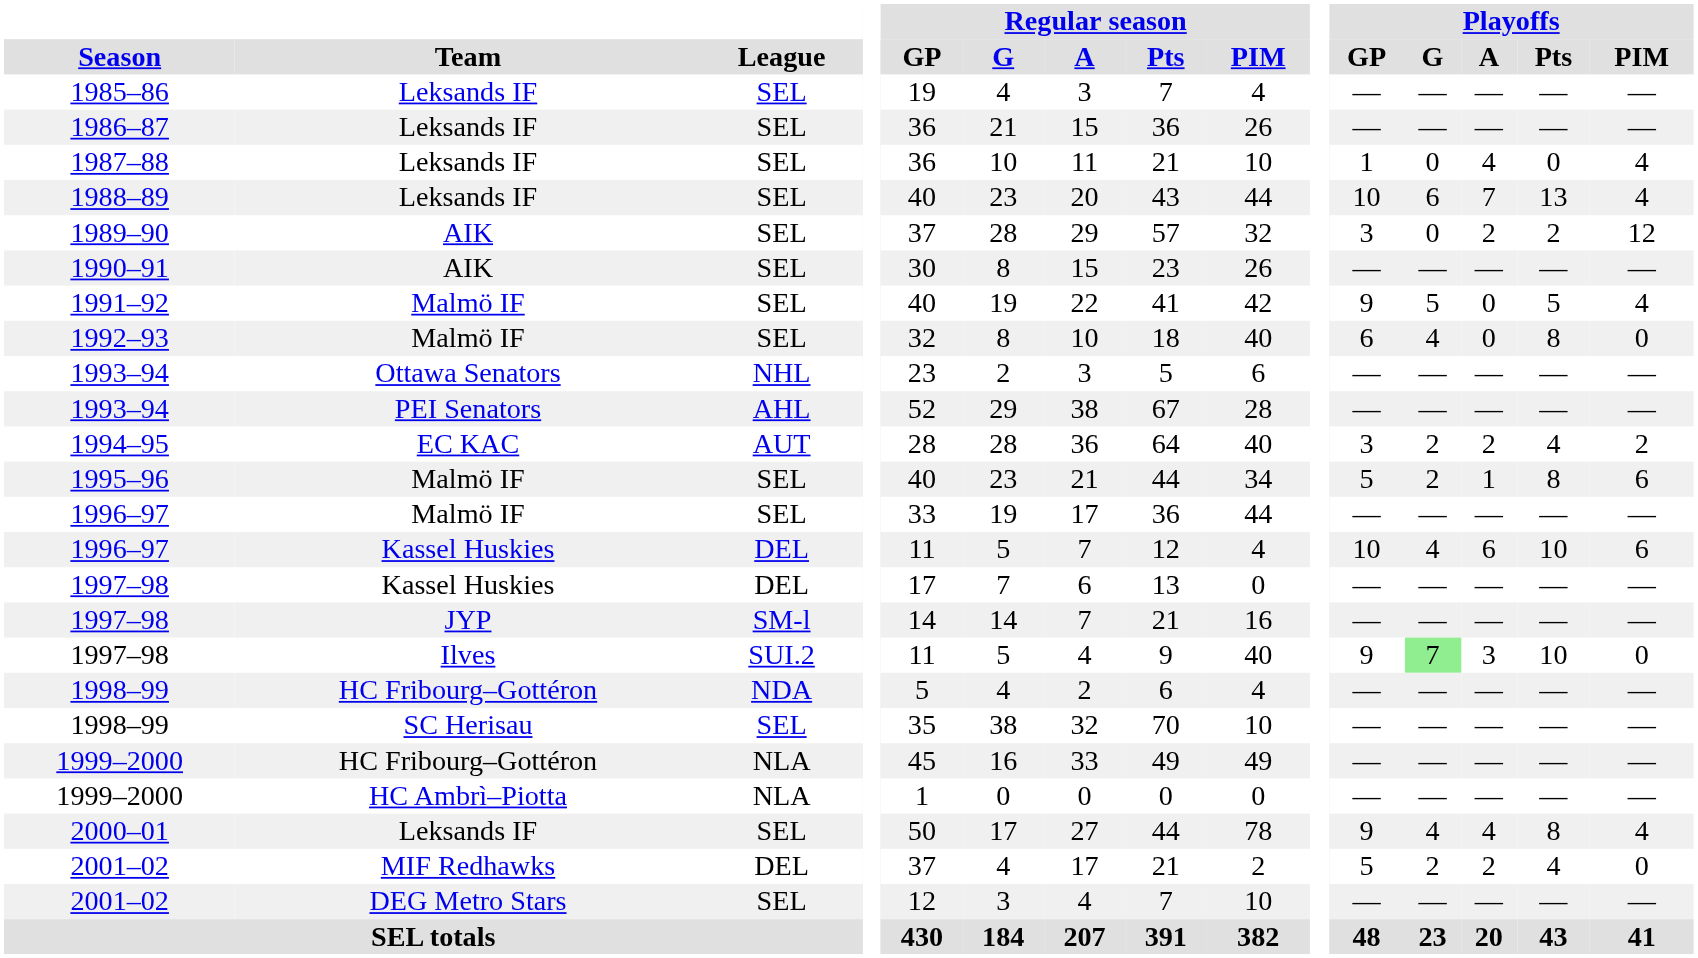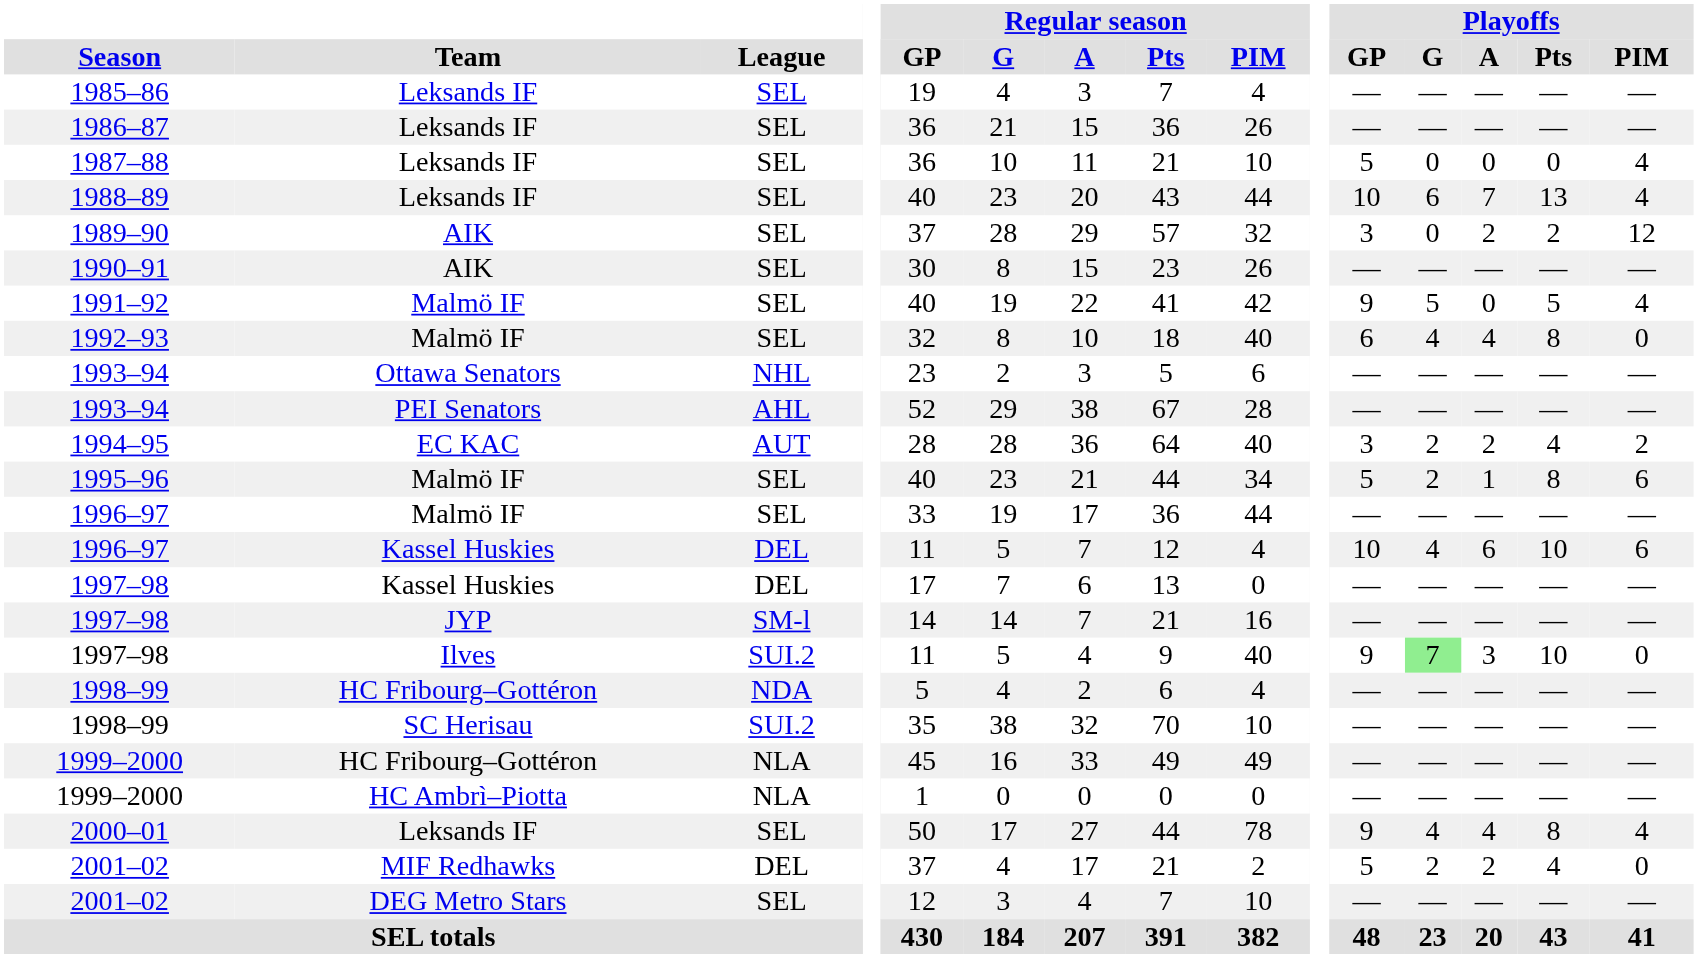 <table border="0" cellpadding="1" cellspacing="0" style="text-align:center; width:60em">
 <tr bgcolor="#e0e0e0">
 <th colspan="3" bgcolor="#ffffff"> </th>
 <th rowspan="99" bgcolor="#ffffff"> </th>
 <th colspan="5"><a href='#'>Regular season</a></th>
 <th rowspan="99" bgcolor="#ffffff"> </th>
 <th colspan="5"><a href='#'>Playoffs</a></th>
 </tr>
 <tr bgcolor="#e0e0e0">
 <th><a href='#'>Season</a></th>
 <th>Team</th>
 <th>League</th>
 <th>GP</th>
 <th><a href='#'>G</a></th>
 <th><a href='#'>A</a></th>
 <th><a href='#'>Pts</a></th>
 <th><a href='#'>PIM</a></th>
 <th>GP</th>
 <th>G</th>
 <th>A</th>
 <th>Pts</th>
 <th>PIM</th>
 </tr>
 <tr>
 <td><a href='#'>1985–86</a></td>
 <td><a href='#'>Leksands IF</a></td>
 <td><a href='#'>SEL</a></td>
 <td>19</td>
 <td>4</td>
 <td>3</td>
 <td>7</td>
 <td>4</td>
 <td>—</td>
 <td>—</td>
 <td>—</td>
 <td>—</td>
 <td>—</td>
 </tr>
 <tr bgcolor="#f0f0f0">
 <td><a href='#'>1986–87</a></td>
 <td>Leksands IF</td>
 <td>SEL</td>
 <td>36</td>
 <td>21</td>
 <td>15</td>
 <td>36</td>
 <td>26</td>
 <td>—</td>
 <td>—</td>
 <td>—</td>
 <td>—</td>
 <td>—</td>
 </tr>
 <tr>
 <td><a href='#'>1987–88</a></td>
 <td>Leksands IF</td>
 <td>SEL</td>
 <td>36</td>
 <td>10</td>
 <td>11</td>
 <td>21</td>
 <td>10</td>
-<td>1</td>
+<td>5</td>
 <td>0</td>
-<td>4</td>
+<td>0</td>
 <td>0</td>
 <td>4</td>
 </tr>
 <tr bgcolor="#f0f0f0">
 <td><a href='#'>1988–89</a></td>
 <td>Leksands IF</td>
 <td>SEL</td>
 <td>40</td>
 <td>23</td>
 <td>20</td>
 <td>43</td>
 <td>44</td>
 <td>10</td>
 <td>6</td>
 <td>7</td>
 <td>13</td>
 <td>4</td>
 </tr>
 <tr>
 <td><a href='#'>1989–90</a></td>
 <td><a href='#'>AIK</a></td>
 <td>SEL</td>
 <td>37</td>
 <td>28</td>
 <td>29</td>
 <td>57</td>
 <td>32</td>
 <td>3</td>
 <td>0</td>
 <td>2</td>
 <td>2</td>
 <td>12</td>
 </tr>
 <tr bgcolor="#f0f0f0">
 <td><a href='#'>1990–91</a></td>
 <td>AIK</td>
 <td>SEL</td>
 <td>30</td>
 <td>8</td>
 <td>15</td>
 <td>23</td>
 <td>26</td>
 <td>—</td>
 <td>—</td>
 <td>—</td>
 <td>—</td>
 <td>—</td>
 </tr>
 <tr>
 <td><a href='#'>1991–92</a></td>
 <td><a href='#'>Malmö IF</a></td>
 <td>SEL</td>
 <td>40</td>
 <td>19</td>
 <td>22</td>
 <td>41</td>
 <td>42</td>
 <td>9</td>
 <td>5</td>
 <td>0</td>
 <td>5</td>
 <td>4</td>
 </tr>
 <tr bgcolor="#f0f0f0">
 <td><a href='#'>1992–93</a></td>
 <td>Malmö IF</td>
 <td>SEL</td>
 <td>32</td>
 <td>8</td>
 <td>10</td>
 <td>18</td>
 <td>40</td>
 <td>6</td>
 <td>4</td>
-<td>0</td>
+<td>4</td>
 <td>8</td>
 <td>0</td>
 </tr>
 <tr>
 <td><a href='#'>1993–94</a></td>
 <td><a href='#'>Ottawa Senators</a></td>
 <td><a href='#'>NHL</a></td>
 <td>23</td>
 <td>2</td>
 <td>3</td>
 <td>5</td>
 <td>6</td>
 <td>—</td>
 <td>—</td>
 <td>—</td>
 <td>—</td>
 <td>—</td>
 </tr>
 <tr bgcolor="#f0f0f0">
 <td><a href='#'>1993–94</a></td>
 <td><a href='#'>PEI Senators</a></td>
 <td><a href='#'>AHL</a></td>
 <td>52</td>
 <td>29</td>
 <td>38</td>
 <td>67</td>
 <td>28</td>
 <td>—</td>
 <td>—</td>
 <td>—</td>
 <td>—</td>
 <td>—</td>
 </tr>
 <tr>
 <td><a href='#'>1994–95</a></td>
 <td><a href='#'>EC KAC</a></td>
 <td><a href='#'>AUT</a></td>
 <td>28</td>
 <td>28</td>
 <td>36</td>
 <td>64</td>
 <td>40</td>
 <td>3</td>
 <td>2</td>
 <td>2</td>
 <td>4</td>
 <td>2</td>
 </tr>
 <tr bgcolor="#f0f0f0">
 <td><a href='#'>1995–96</a></td>
 <td>Malmö IF</td>
 <td>SEL</td>
 <td>40</td>
 <td>23</td>
 <td>21</td>
 <td>44</td>
 <td>34</td>
 <td>5</td>
 <td>2</td>
 <td>1</td>
 <td>8</td>
 <td>6</td>
 </tr>
 <tr>
 <td><a href='#'>1996–97</a></td>
 <td>Malmö IF</td>
 <td>SEL</td>
 <td>33</td>
 <td>19</td>
 <td>17</td>
 <td>36</td>
 <td>44</td>
 <td>—</td>
 <td>—</td>
 <td>—</td>
 <td>—</td>
 <td>—</td>
 </tr>
 <tr bgcolor="#f0f0f0">
 <td><a href='#'>1996–97</a></td>
 <td><a href='#'>Kassel Huskies</a></td>
 <td><a href='#'>DEL</a></td>
 <td>11</td>
 <td>5</td>
 <td>7</td>
 <td>12</td>
 <td>4</td>
 <td>10</td>
 <td>4</td>
 <td>6</td>
 <td>10</td>
 <td>6</td>
 </tr>
 <tr>
 <td><a href='#'>1997–98</a></td>
 <td>Kassel Huskies</td>
 <td>DEL</td>
 <td>17</td>
 <td>7</td>
 <td>6</td>
 <td>13</td>
 <td>0</td>
 <td>—</td>
 <td>—</td>
 <td>—</td>
 <td>—</td>
 <td>—</td>
 </tr>
 <tr bgcolor="#f0f0f0">
 <td><a href='#'>1997–98</a></td>
 <td><a href='#'>JYP</a></td>
 <td><a href='#'>SM-l</a></td>
 <td>14</td>
 <td>14</td>
 <td>7</td>
 <td>21</td>
 <td>16</td>
 <td>—</td>
 <td>—</td>
 <td>—</td>
 <td>—</td>
 <td>—</td>
 </tr>
 <tr>
 <td>1997–98</td>
 <td><a href='#'>Ilves</a></td>
 <td><a href='#'>SUI.2</a></td>
 <td>11</td>
 <td>5</td>
 <td>4</td>
 <td>9</td>
 <td>40</td>
 <td>9</td>
 <td style="background: lightgreen;">7</td>
 <td>3</td>
 <td>10</td>
 <td>0</td>
 </tr>
 <tr bgcolor="#f0f0f0">
 <td><a href='#'>1998–99</a></td>
 <td><a href='#'>HC Fribourg–Gottéron</a></td>
 <td><a href='#'>NDA</a></td>
 <td>5</td>
 <td>4</td>
 <td>2</td>
 <td>6</td>
 <td>4</td>
 <td>—</td>
 <td>—</td>
 <td>—</td>
 <td>—</td>
 <td>—</td>
 </tr>
 <tr>
 <td>1998–99</td>
 <td><a href='#'>SC Herisau</a></td>
-<td><a href='#'>SEL</a></td>
+<td><a href='#'>SUI.2</a></td>
 <td>35</td>
 <td>38</td>
 <td>32</td>
 <td>70</td>
 <td>10</td>
 <td>—</td>
 <td>—</td>
 <td>—</td>
 <td>—</td>
 <td>—</td>
 </tr>
 <tr bgcolor="#f0f0f0">
 <td><a href='#'>1999–2000</a></td>
 <td>HC Fribourg–Gottéron</td>
 <td>NLA</td>
 <td>45</td>
 <td>16</td>
 <td>33</td>
 <td>49</td>
 <td>49</td>
 <td>—</td>
 <td>—</td>
 <td>—</td>
 <td>—</td>
 <td>—</td>
 </tr>
 <tr>
 <td>1999–2000</td>
 <td><a href='#'>HC Ambrì–Piotta</a></td>
 <td>NLA</td>
 <td>1</td>
 <td>0</td>
 <td>0</td>
 <td>0</td>
 <td>0</td>
 <td>—</td>
 <td>—</td>
 <td>—</td>
 <td>—</td>
 <td>—</td>
 </tr>
 <tr bgcolor="#f0f0f0">
 <td><a href='#'>2000–01</a></td>
 <td>Leksands IF</td>
 <td>SEL</td>
 <td>50</td>
 <td>17</td>
 <td>27</td>
 <td>44</td>
 <td>78</td>
 <td>9</td>
 <td>4</td>
 <td>4</td>
 <td>8</td>
 <td>4</td>
 </tr>
 <tr>
 <td><a href='#'>2001–02</a></td>
 <td><a href='#'>MIF Redhawks</a></td>
 <td>DEL</td>
 <td>37</td>
 <td>4</td>
 <td>17</td>
 <td>21</td>
 <td>2</td>
 <td>5</td>
 <td>2</td>
 <td>2</td>
 <td>4</td>
 <td>0</td>
 </tr>
 <tr bgcolor="#f0f0f0">
 <td><a href='#'>2001–02</a></td>
 <td><a href='#'>DEG Metro Stars</a></td>
 <td>SEL</td>
 <td>12</td>
 <td>3</td>
 <td>4</td>
 <td>7</td>
 <td>10</td>
 <td>—</td>
 <td>—</td>
 <td>—</td>
 <td>—</td>
 <td>—</td>
 </tr>
 <tr bgcolor="#e0e0e0">
 <th colspan="3">SEL totals</th>
 <th>430</th>
 <th>184</th>
 <th>207</th>
 <th>391</th>
 <th>382</th>
 <th>48</th>
 <th>23</th>
 <th>20</th>
 <th>43</th>
 <th>41</th>
 </tr>
 </table>
